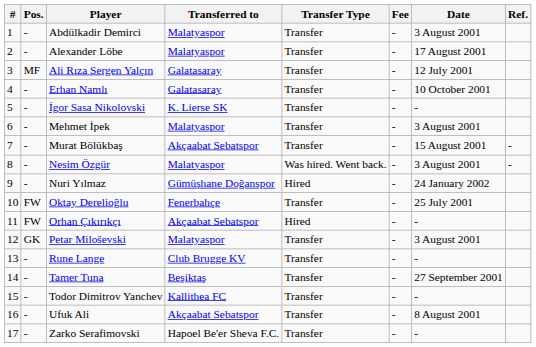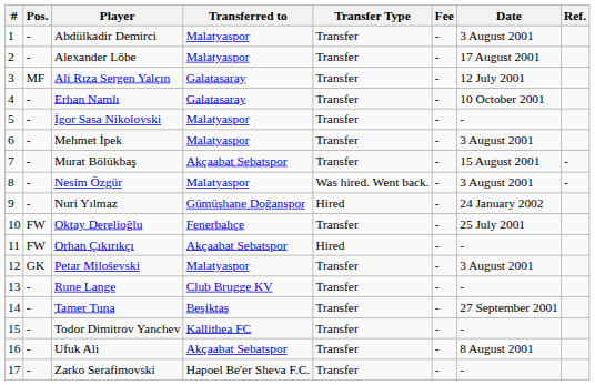 <table class="wikitable" style="text-align:center; font-size:95%; text-align:left">
 <tr>
 <th>#</th>
 <th>Pos.</th>
 <th>Player</th>
 <th>Transferred to</th>
 <th>Transfer Type</th>
 <th>Fee</th>
 <th>Date</th>
 <th>Ref.</th>
 </tr>
 <tr --->
 <td>1</td>
 <td>-</td>
 <td>Abdülkadir Demirci</td>
 <td><a href='#'>Malatyaspor</a></td>
 <td>Transfer</td>
 <td>-</td>
 <td>3 August 2001</td>
 <td></td>
 </tr>
 <tr --->
 <td>2</td>
 <td>-</td>
 <td>Alexander Löbe</td>
 <td><a href='#'>Malatyaspor</a></td>
 <td>Transfer</td>
 <td>-</td>
 <td>17 August 2001</td>
 <td></td>
 </tr>
 <tr --->
 <td>3</td>
 <td>MF</td>
 <td><a href='#'>Ali Rıza Sergen Yalçın</a></td>
 <td><a href='#'>Galatasaray</a></td>
 <td>Transfer</td>
 <td>-</td>
 <td>12 July 2001</td>
 <td></td>
 </tr>
 <tr --->
 <td>4</td>
 <td>-</td>
 <td><a href='#'>Erhan Namlı</a></td>
 <td><a href='#'>Galatasaray</a></td>
 <td>Transfer</td>
 <td>-</td>
 <td>10 October 2001</td>
 <td></td>
 </tr>
 <tr --->
 <td>5</td>
 <td>-</td>
 <td><a href='#'>İgor Sasa Nikolovski</a></td>
-<td><a href='#'>K. Lierse SK</a></td>
+<td><a href='#'>Malatyaspor</a></td>
 <td>Transfer</td>
 <td>-</td>
 <td>-</td>
 <td></td>
 </tr>
 <tr --->
 <td>6</td>
 <td>-</td>
 <td>Mehmet İpek</td>
 <td><a href='#'>Malatyaspor</a></td>
 <td>Transfer</td>
 <td>-</td>
 <td>3 August 2001</td>
 <td></td>
 </tr>
 <tr --->
 <td>7</td>
 <td>-</td>
 <td>Murat Bölükbaş</td>
 <td><a href='#'>Akçaabat Sebatspor</a></td>
 <td>Transfer</td>
 <td>-</td>
 <td>15 August 2001</td>
 <td>-</td>
 </tr>
 <tr --->
 <td>8</td>
 <td>-</td>
 <td><a href='#'>Nesim Özgür</a></td>
 <td><a href='#'>Malatyaspor</a></td>
 <td>Was hired. Went back.</td>
 <td>-</td>
 <td>3 August 2001</td>
 <td>-</td>
 </tr>
 <tr --->
 <td>9</td>
 <td>-</td>
 <td>Nuri Yılmaz</td>
 <td><a href='#'>Gümüşhane Doğanspor</a></td>
 <td>Hired</td>
 <td>-</td>
 <td>24 January 2002</td>
 <td></td>
 </tr>
 <tr --->
 <td>10</td>
 <td>FW</td>
 <td><a href='#'>Oktay Derelioğlu</a></td>
 <td><a href='#'>Fenerbahçe</a></td>
 <td>Transfer</td>
 <td>-</td>
 <td>25 July 2001</td>
 <td></td>
 </tr>
 <tr --->
 <td>11</td>
 <td>FW</td>
 <td><a href='#'>Orhan Çıkırıkçı</a></td>
 <td><a href='#'>Akçaabat Sebatspor</a></td>
 <td>Hired</td>
 <td>-</td>
 <td>-</td>
 <td></td>
 </tr>
 <tr --->
 <td>12</td>
 <td>GK</td>
 <td><a href='#'>Petar Miloševski</a></td>
 <td><a href='#'>Malatyaspor</a></td>
 <td>Transfer</td>
 <td>-</td>
 <td>3 August 2001</td>
 <td></td>
 </tr>
 <tr --->
 <td>13</td>
 <td>-</td>
 <td><a href='#'>Rune Lange</a></td>
 <td><a href='#'>Club Brugge KV</a></td>
 <td>Transfer</td>
 <td>-</td>
 <td>-</td>
 <td></td>
 </tr>
 <tr --->
 <td>14</td>
 <td>-</td>
 <td><a href='#'>Tamer Tuna</a></td>
 <td><a href='#'>Beşiktaş</a></td>
 <td>Transfer</td>
 <td>-</td>
 <td>27 September 2001</td>
 <td></td>
 </tr>
 <tr --->
 <td>15</td>
 <td>-</td>
 <td>Todor Dimitrov Yanchev</td>
 <td><a href='#'>Kallithea FC</a></td>
 <td>Transfer</td>
 <td>-</td>
 <td>-</td>
 <td></td>
 </tr>
 <tr --->
 <td>16</td>
 <td>-</td>
 <td>Ufuk Ali</td>
 <td><a href='#'>Akçaabat Sebatspor</a></td>
 <td>Transfer</td>
 <td>-</td>
 <td>8 August 2001</td>
 <td></td>
 </tr>
 <tr --->
 <td>17</td>
 <td>-</td>
 <td>Zarko Serafimovski</td>
 <td>Hapoel Be'er Sheva F.C.</td>
 <td>Transfer</td>
 <td>-</td>
 <td>-</td>
 <td></td>
 </tr>
 </table>
